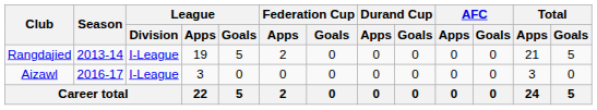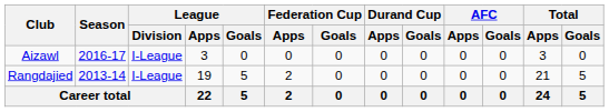 <table class="wikitable" style="text-align: center;">
 <tr>
 <th rowspan="2">Club</th>
 <th rowspan="2">Season</th>
 <th colspan="3">League</th>
 <th colspan="2">Federation Cup</th>
 <th colspan="2">Durand Cup</th>
 <th colspan="2"><a href='#'>AFC</a></th>
 <th colspan="2">Total</th>
 </tr>
 <tr>
 <th>Division</th>
 <th>Apps</th>
 <th>Goals</th>
 <th>Apps</th>
 <th>Goals</th>
 <th>Apps</th>
 <th>Goals</th>
 <th>Apps</th>
 <th>Goals</th>
 <th>Apps</th>
 <th>Goals</th>
 </tr>
 <tr>
+<td><a href='#'>Aizawl</a></td>
+<td><a href='#'>2016-17</a></td>
+<td><a href='#'>I-League</a></td>
+<td>3</td>
+<td>0</td>
+<td>0</td>
+<td>0</td>
+<td>0</td>
+<td>0</td>
+<td>0</td>
+<td>0</td>
+<td>3</td>
+<td>0</td>
+</tr>
+<tr>
 <td><a href='#'>Rangdajied</a></td>
 <td><a href='#'>2013-14</a></td>
 <td><a href='#'>I-League</a></td>
 <td>19</td>
 <td>5</td>
 <td>2</td>
 <td>0</td>
 <td>0</td>
 <td>0</td>
 <td>0</td>
 <td>0</td>
 <td>21</td>
 <td>5</td>
 </tr>
 <tr>
-<td><a href='#'>Aizawl</a></td>
-<td><a href='#'>2016-17</a></td>
-<td><a href='#'>I-League</a></td>
-<td>3</td>
-<td>0</td>
-<td>0</td>
-<td>0</td>
-<td>0</td>
-<td>0</td>
-<td>0</td>
-<td>0</td>
-<td>3</td>
-<td>0</td>
-</tr>
-<tr>
 <th colspan="3">Career total</th>
 <th>22</th>
 <th>5</th>
 <th>2</th>
 <th>0</th>
 <th>0</th>
 <th>0</th>
 <th>0</th>
 <th>0</th>
 <th>24</th>
 <th>5</th>
 </tr>
 </table>
